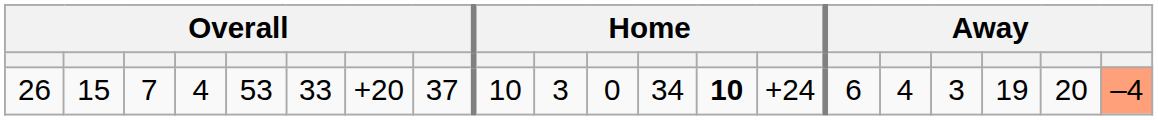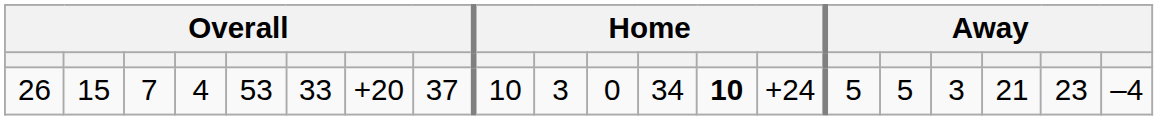 <table class="wikitable" style="text-align: center; font-size:98%;">
 <tr>
 <th colspan=8 style="border-right:3px solid grey;">Overall</th>
 <th colspan=6 style="border-right:3px solid grey;">Home</th>
 <th colspan=6>Away</th>
 </tr>
 <tr>
 <th width=30></th>
 <th width=30></th>
 <th width=30></th>
 <th width=30></th>
 <th width=30></th>
 <th width=30></th>
 <th width=30></th>
 <th width=30 style="border-right:3px solid grey;"></th>
 <th width=30></th>
 <th width=30></th>
 <th width=30></th>
 <th width=30></th>
 <th width=30></th>
 <th width=30 style="border-right:3px solid grey;"></th>
 <th width=30></th>
 <th width=30></th>
 <th width=30></th>
 <th width=30></th>
 <th width=30></th>
 <th width=30></th>
 </tr>
 <tr>
 <td>26</td>
 <td>15</td>
 <td>7</td>
 <td>4</td>
 <td>53</td>
 <td>33</td>
 <td>+20</td>
 <td width=30 style="border-right:3px solid grey;">37</td>
 <td>10</td>
 <td>3</td>
 <td>0</td>
 <td>34</td>
 <td><strong>10</strong></td>
 <td width=30 style="border-right:3px solid grey;">+24</td>
-<td>6</td>
-<td>4</td>
+<td>5</td>
+<td>5</td>
 <td>3</td>
-<td>19</td>
-<td>20</td>
-<td style="background: lightsalmon;">–4</td>
+<td>21</td>
+<td>23</td>
+<td>–4</td>
 </tr>
 </table>
